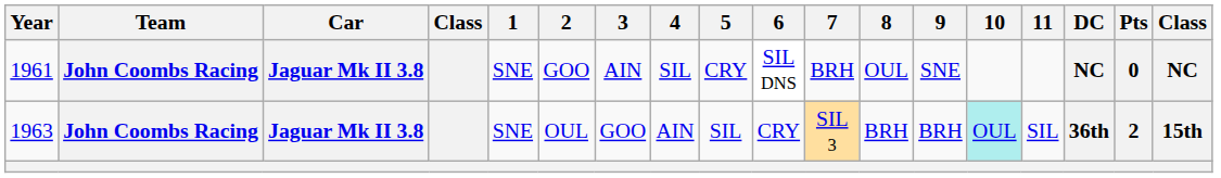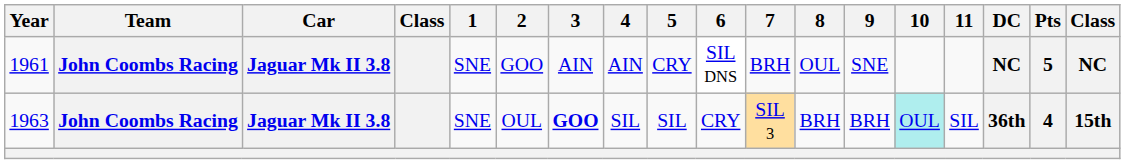 <table class="wikitable" style="text-align:center; font-size:85%">
 <tr>
 <th>Year</th>
 <th>Team</th>
 <th>Car</th>
 <th>Class</th>
 <th>1</th>
 <th>2</th>
 <th>3</th>
 <th>4</th>
 <th>5</th>
 <th>6</th>
 <th>7</th>
 <th>8</th>
 <th>9</th>
 <th>10</th>
 <th>11</th>
 <th>DC</th>
 <th>Pts</th>
 <th>Class</th>
 </tr>
 <tr>
 <td><a href='#'>1961</a></td>
 <th><a href='#'>John Coombs Racing</a></th>
 <th><a href='#'>Jaguar Mk II 3.8</a></th>
 <th><span></span></th>
 <td><a href='#'>SNE</a></td>
 <td><a href='#'>GOO</a></td>
 <td><a href='#'>AIN</a></td>
-<td><a href='#'>SIL</a></td>
+<td><a href='#'>AIN</a></td>
 <td><a href='#'>CRY</a></td>
 <td style="background:#FFFFFF;"><a href='#'>SIL</a><br><small>DNS</small></td>
 <td><a href='#'>BRH</a></td>
 <td><a href='#'>OUL</a></td>
 <td><a href='#'>SNE</a></td>
 <td></td>
 <td></td>
 <th>NC</th>
-<th>0</th>
+<th>5</th>
 <th>NC</th>
 </tr>
 <tr>
 <td><a href='#'>1963</a></td>
 <th><a href='#'>John Coombs Racing</a></th>
 <th><a href='#'>Jaguar Mk II 3.8</a></th>
 <th><span></span></th>
 <td><a href='#'>SNE</a></td>
 <td><a href='#'>OUL</a></td>
-<td><a href='#'>GOO</a></td>
-<td><a href='#'>AIN</a></td>
+<td><strong><a href='#'>GOO</a></strong></td>
+<td><a href='#'>SIL</a></td>
 <td><a href='#'>SIL</a></td>
 <td><a href='#'>CRY</a></td>
 <td style="background:#FFDF9F;"><a href='#'>SIL</a><br><small>3</small></td>
 <td><a href='#'>BRH</a></td>
 <td><a href='#'>BRH</a></td>
 <td style="background: paleturquoise;"><a href='#'>OUL</a></td>
 <td><a href='#'>SIL</a></td>
 <th>36th</th>
-<th>2</th>
+<th>4</th>
 <th>15th</th>
 </tr>
 <tr>
 <th colspan="18"></th>
 </tr>
 </table>
